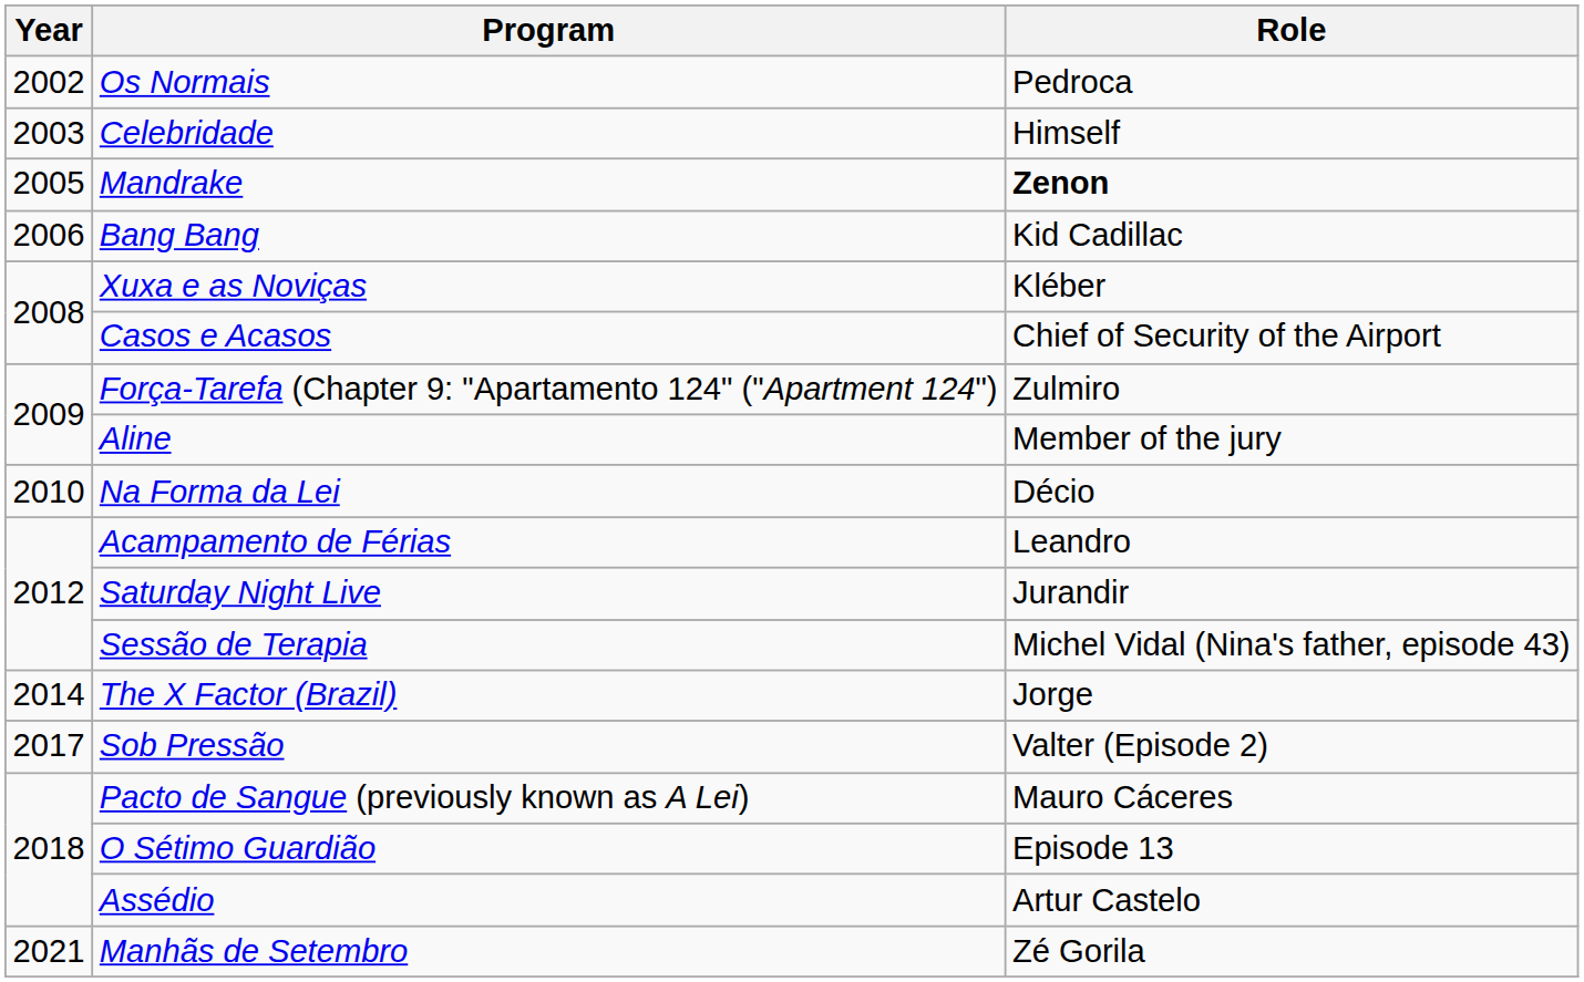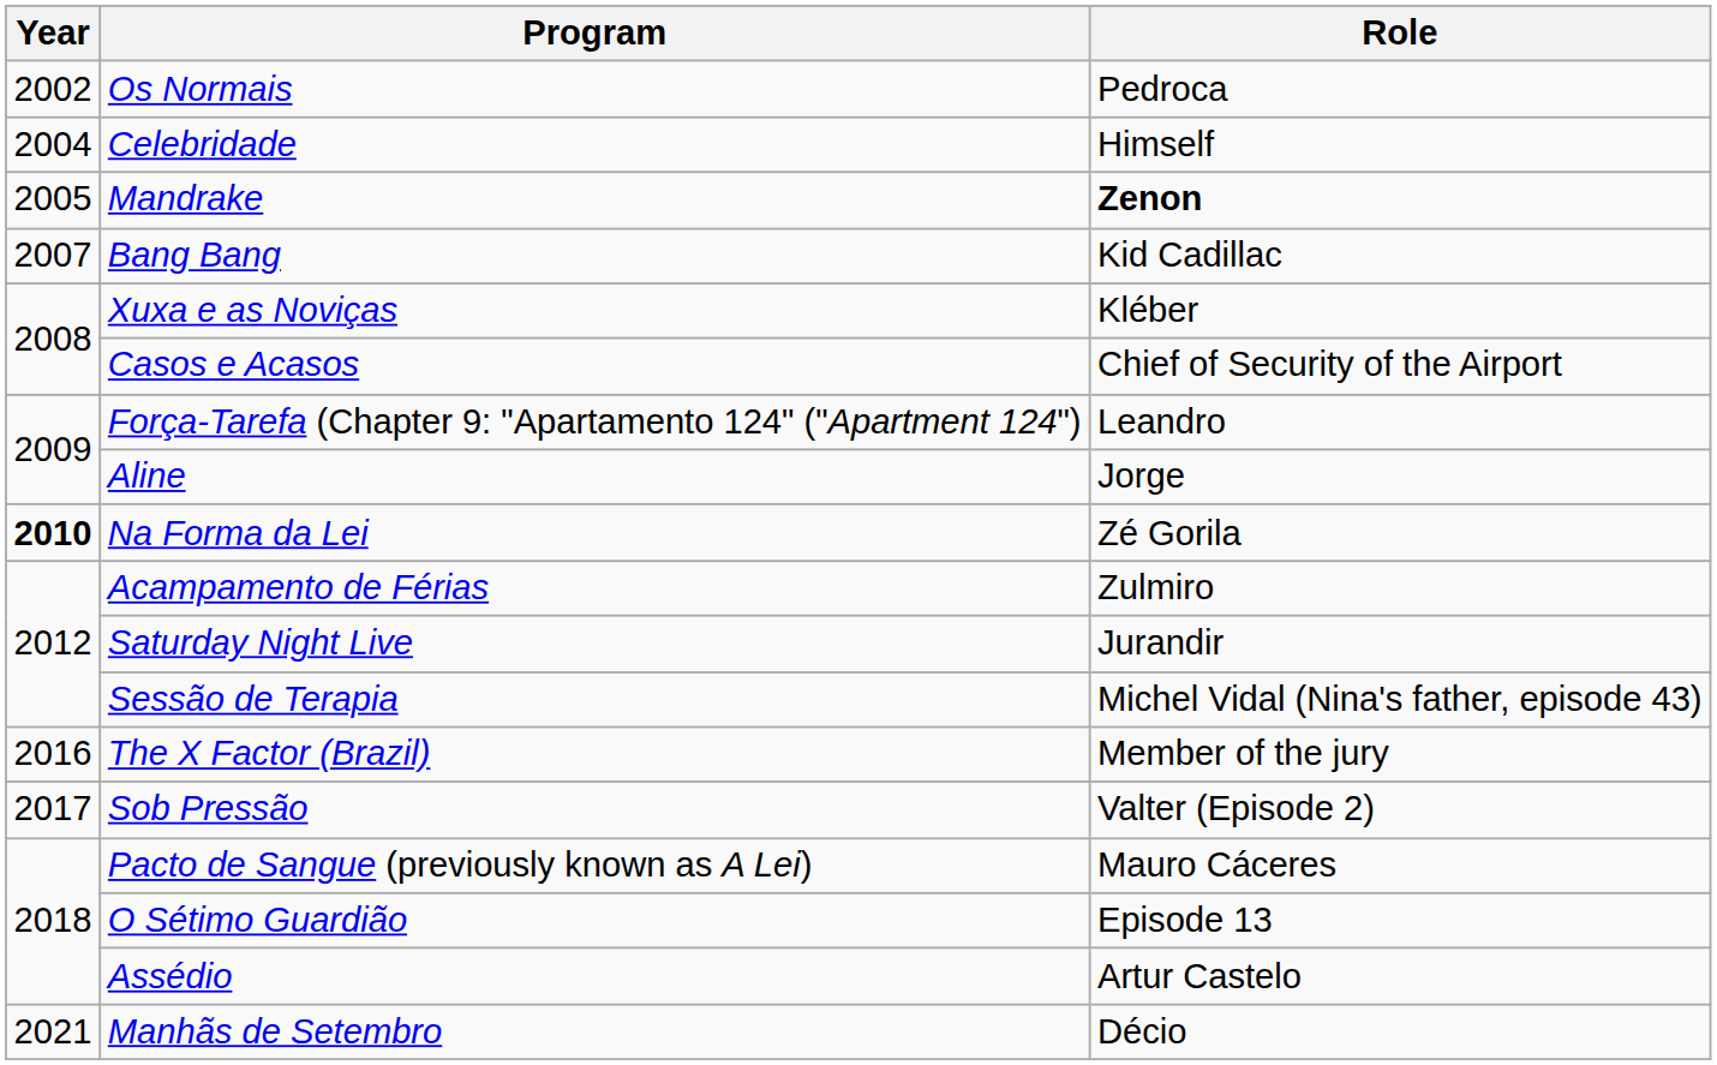 <table class="wikitable">
 <tr>
 <th>Year</th>
 <th>Program</th>
 <th>Role</th>
 </tr>
 <tr>
 <td rowspan="1">2002</td>
 <td><em><a href='#'>Os Normais</a></em></td>
 <td>Pedroca</td>
 </tr>
 <tr>
-<td rowspan="1">2003</td>
+<td rowspan="1">2004</td>
 <td><em><a href='#'>Celebridade</a></em></td>
 <td>Himself</td>
 </tr>
 <tr>
 <td rowspan="1">2005</td>
 <td><em><a href='#'>Mandrake</a></em></td>
 <td><strong>Zenon</strong></td>
 </tr>
 <tr>
-<td rowspan="1">2006</td>
+<td rowspan="1">2007</td>
 <td><em><a href='#'>Bang Bang</a></em></td>
 <td>Kid Cadillac</td>
 </tr>
 <tr>
 <td rowspan="2">2008</td>
 <td><em><a href='#'>Xuxa e as Noviças</a></em></td>
 <td>Kléber</td>
 </tr>
 <tr>
 <td><em><a href='#'>Casos e Acasos</a></em></td>
 <td>Chief of Security of the Airport</td>
 </tr>
 <tr>
 <td rowspan="2">2009</td>
 <td><em><a href='#'>Força-Tarefa</a></em> (Chapter 9: "Apartamento 124" ("<em>Apartment 124</em>")</td>
-<td>Zulmiro</td>
+<td>Leandro</td>
 </tr>
 <tr>
 <td><em><a href='#'>Aline</a></em></td>
-<td>Member of the jury</td>
+<td>Jorge</td>
 </tr>
 <tr>
-<td rowspan="1">2010</td>
+<td rowspan="1"><strong>2010</strong></td>
 <td><em><a href='#'>Na Forma da Lei</a></em></td>
-<td>Décio</td>
+<td>Zé Gorila</td>
 </tr>
 <tr>
 <td rowspan="3">2012</td>
 <td><em><a href='#'>Acampamento de Férias</a></em></td>
-<td>Leandro</td>
+<td>Zulmiro</td>
 </tr>
 <tr>
 <td><em><a href='#'>Saturday Night Live</a></em></td>
 <td>Jurandir</td>
 </tr>
 <tr>
 <td><em><a href='#'>Sessão de Terapia</a></em></td>
 <td>Michel Vidal (Nina's father, episode 43)</td>
 </tr>
 <tr>
-<td>2014</td>
+<td>2016</td>
 <td><em><a href='#'>The X Factor (Brazil)</a></em></td>
-<td>Jorge</td>
+<td>Member of the jury</td>
 </tr>
 <tr>
 <td>2017</td>
 <td><em><a href='#'>Sob Pressão</a></em></td>
 <td>Valter (Episode 2)</td>
 </tr>
 <tr>
 <td rowspan="3">2018</td>
 <td><em><a href='#'>Pacto de Sangue</a></em> (previously known as <em>A Lei</em>)</td>
 <td>Mauro Cáceres</td>
 </tr>
 <tr>
 <td><em><a href='#'>O Sétimo Guardião</a></em></td>
 <td>Episode 13</td>
 </tr>
 <tr>
 <td><em><a href='#'>Assédio</a></em></td>
 <td>Artur Castelo</td>
 </tr>
 <tr>
 <td>2021</td>
 <td><em><a href='#'>Manhãs de Setembro</a></em></td>
-<td>Zé Gorila</td>
+<td>Décio</td>
 </tr>
 </table>
